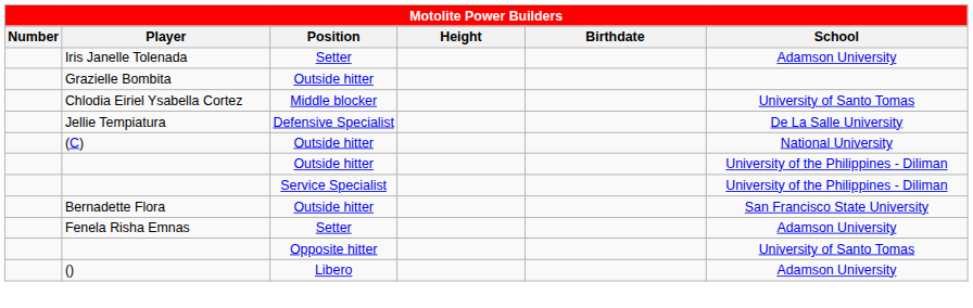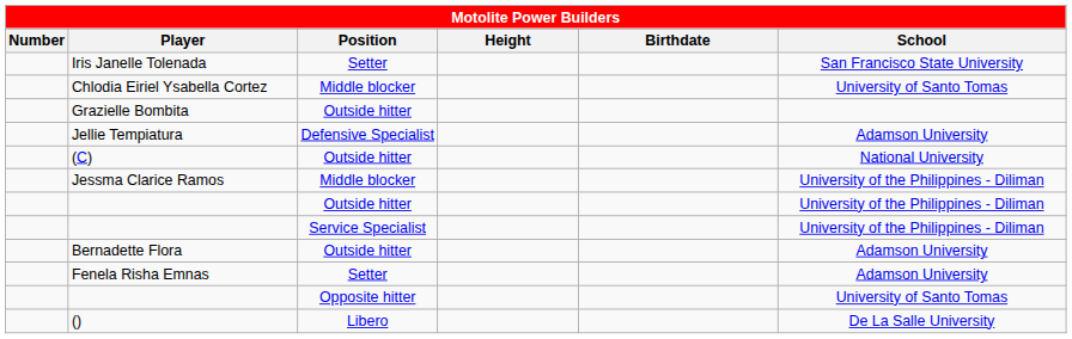 <table class="wikitable sortable" style="font-size:90%; text-align:left;">
 <tr>
 <th colspan="6" style= "background:red; color:white; text-align: center"><strong>Motolite Power Builders</strong></th>
 </tr>
 <tr style="background:#FFFFFF;">
 <th style= "align=center; width:2em;">Number</th>
 <th style= "align=center;width:15em;">Player</th>
 <th style= "align=center; width:9em;">Position</th>
 <th style= "align=center; width:9em;">Height</th>
 <th style= "align=center; width:13em;">Birthdate</th>
 <th style= "align=center; width:19em;">School</th>
 </tr>
 <tr align=center>
 <td></td>
 <td style="text-align: left"> Iris Janelle Tolenada</td>
 <td><a href='#'>Setter</a></td>
 <td></td>
 <td align=right></td>
-<td><a href='#'>Adamson University</a></td>
+<td><a href='#'>San Francisco State University</a></td>
+</tr>
+<tr align=center>
+<td></td>
+<td style="text-align: left"> Chlodia Eiriel Ysabella Cortez</td>
+<td><a href='#'>Middle blocker</a></td>
+<td></td>
+<td align=right></td>
+<td><a href='#'>University of Santo Tomas</a></td>
 </tr>
 <tr align=center>
 <td></td>
 <td style="text-align: left"> Grazielle Bombita</td>
 <td><a href='#'>Outside hitter</a></td>
 <td></td>
 <td align=right></td>
 <td></td>
 </tr>
 <tr align=center>
 <td></td>
-<td style="text-align: left"> Chlodia Eiriel Ysabella Cortez</td>
-<td><a href='#'>Middle blocker</a></td>
-<td></td>
-<td align=right></td>
-<td><a href='#'>University of Santo Tomas</a></td>
-</tr>
-<tr align=center>
-<td></td>
 <td style="text-align: left"> Jellie Tempiatura</td>
 <td><a href='#'>Defensive Specialist</a></td>
 <td></td>
 <td align=right></td>
-<td><a href='#'>De La Salle University</a></td>
+<td><a href='#'>Adamson University</a></td>
 </tr>
 <tr align=center>
 <td></td>
 <td style="text-align: left">  (<a href='#'>C</a>)</td>
 <td><a href='#'>Outside hitter</a></td>
 <td></td>
 <td align=right></td>
 <td><a href='#'>National University</a></td>
+</tr>
+<tr align=center>
+<td></td>
+<td style="text-align: left"> Jessma Clarice Ramos</td>
+<td><a href='#'>Middle blocker</a></td>
+<td></td>
+<td align=right></td>
+<td><a href='#'>University of the Philippines - Diliman</a></td>
 </tr>
 <tr align=center>
 <td></td>
 <td style="text-align: left"> </td>
 <td><a href='#'>Outside hitter</a></td>
 <td></td>
 <td align=right></td>
 <td><a href='#'>University of the Philippines - Diliman</a></td>
 </tr>
 <tr align=center>
 <td></td>
 <td style="text-align: left"> </td>
 <td><a href='#'>Service Specialist</a></td>
 <td></td>
 <td align=right></td>
 <td><a href='#'>University of the Philippines - Diliman</a></td>
 </tr>
 <tr align=center>
 <td></td>
 <td style="text-align: left"> Bernadette Flora</td>
 <td><a href='#'>Outside hitter</a></td>
 <td></td>
 <td align=right></td>
-<td><a href='#'>San Francisco State University</a></td>
+<td><a href='#'>Adamson University</a></td>
 </tr>
 <tr align=center>
 <td></td>
 <td style="text-align: left"> Fenela Risha Emnas</td>
 <td><a href='#'>Setter</a></td>
 <td></td>
 <td align=right></td>
 <td><a href='#'>Adamson University</a></td>
 </tr>
 <tr align=center>
 <td></td>
 <td style="text-align: left"> </td>
 <td><a href='#'>Opposite hitter</a></td>
 <td></td>
 <td align=right></td>
 <td><a href='#'>University of Santo Tomas</a></td>
 </tr>
 <tr align=center>
 <td></td>
 <td style="text-align: left">  ()</td>
 <td><a href='#'>Libero</a></td>
 <td></td>
 <td align=right></td>
-<td><a href='#'>Adamson University</a></td>
+<td><a href='#'>De La Salle University</a></td>
 </tr>
 </table>
